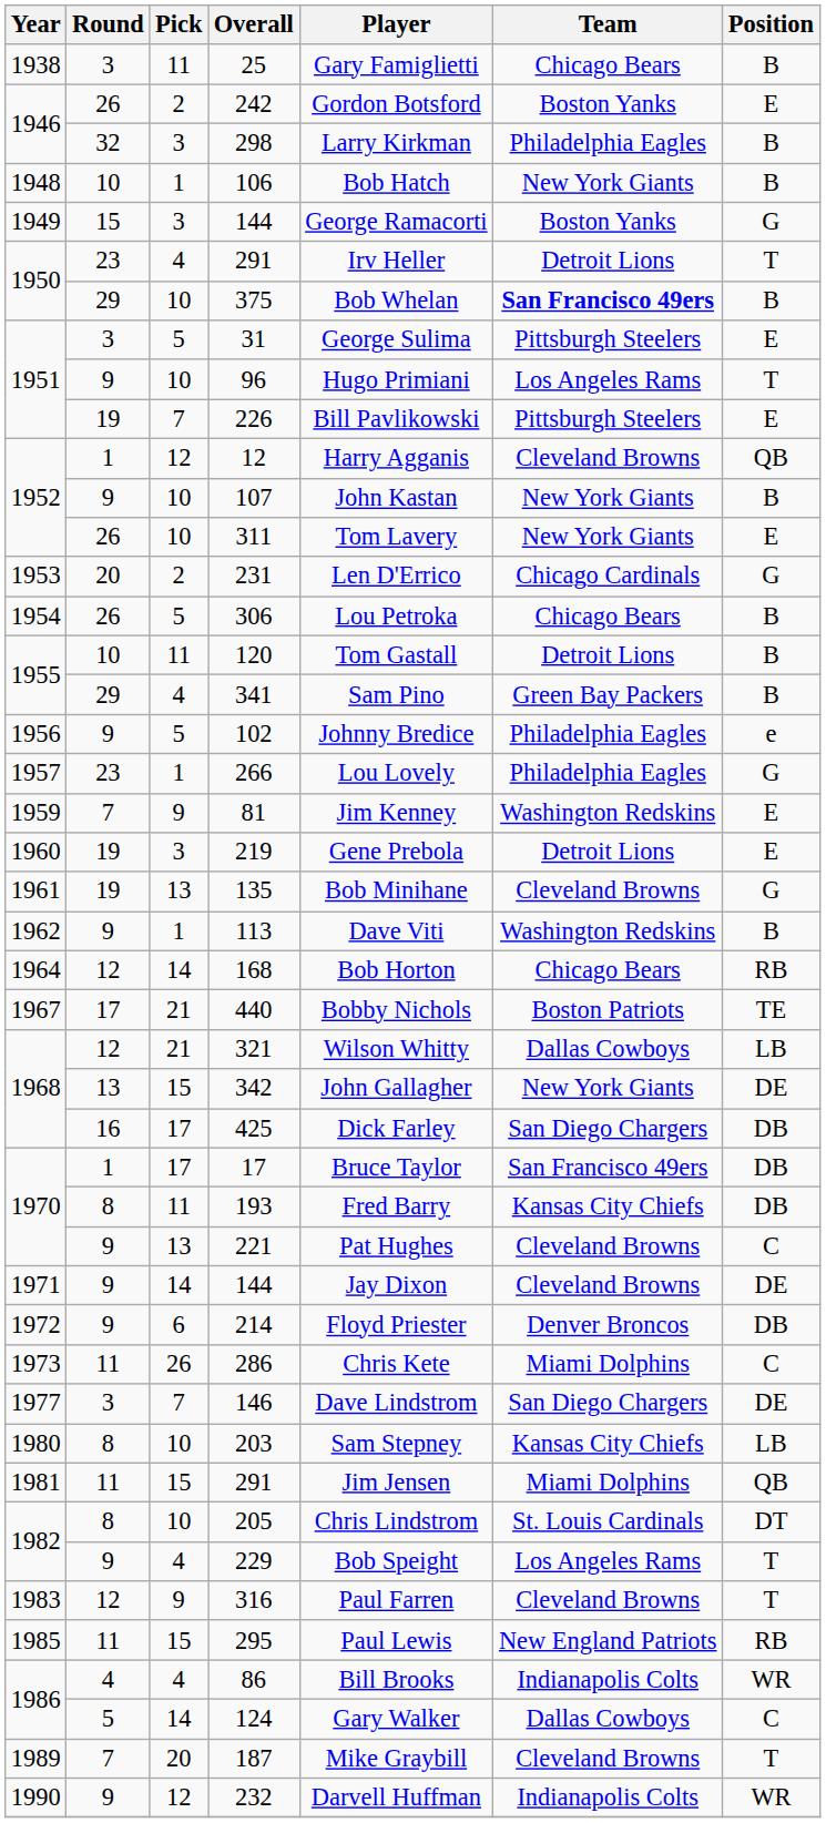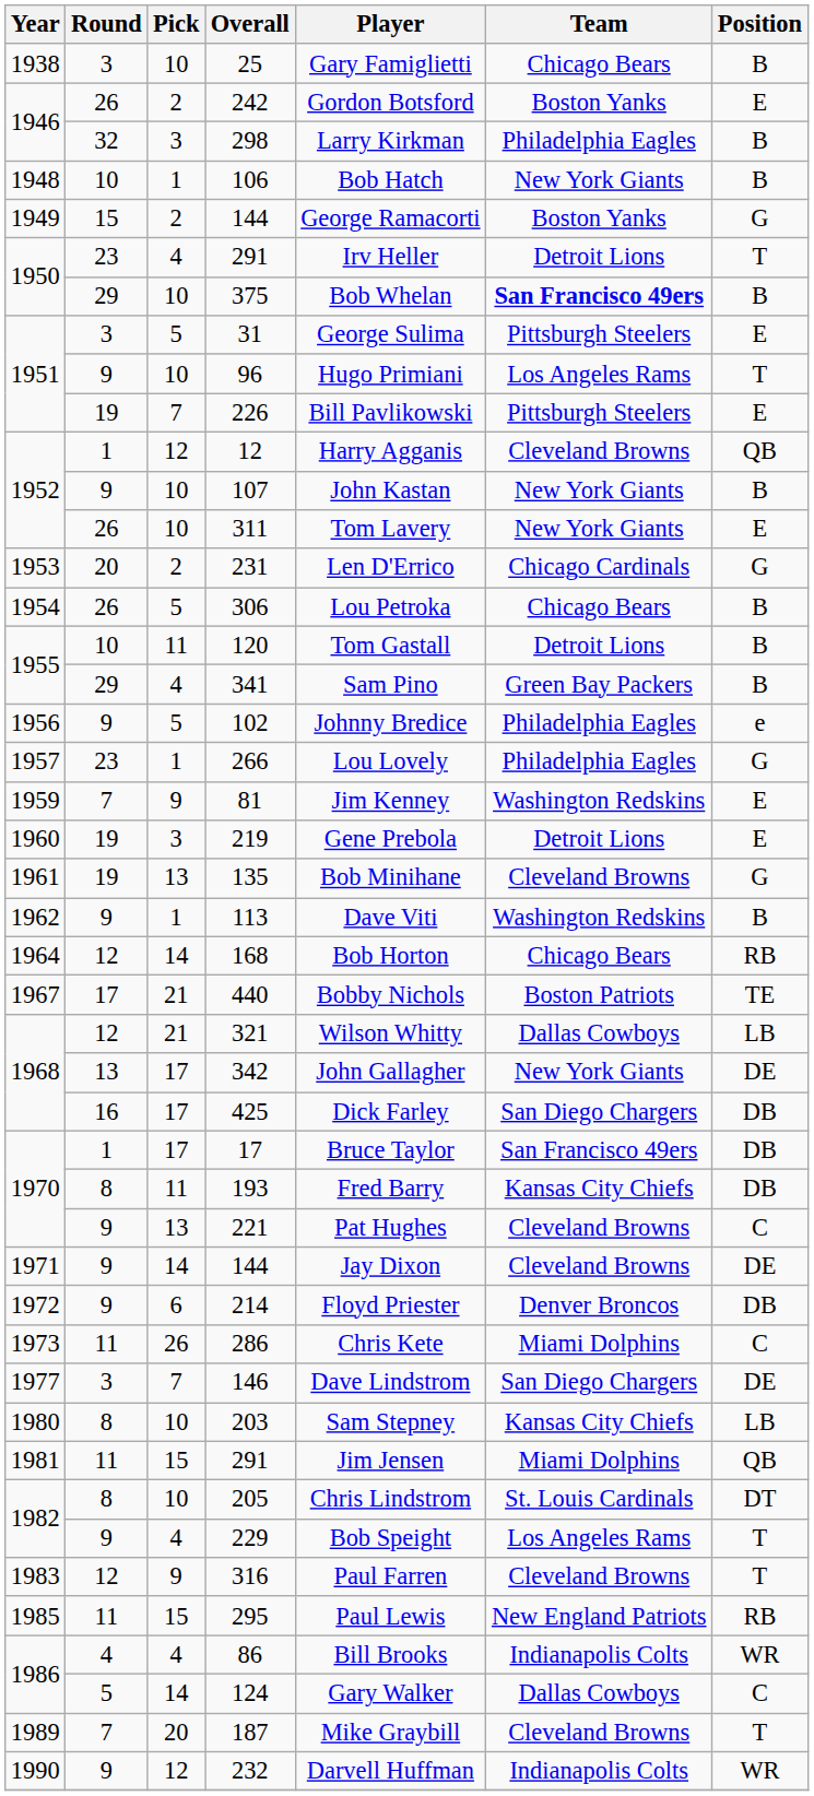 <table class="wikitable sortable" style="text-align: center;">
 <tr>
 <th>Year</th>
 <th>Round</th>
 <th>Pick</th>
 <th>Overall</th>
 <th>Player</th>
 <th>Team</th>
 <th>Position</th>
 </tr>
 <tr>
 <td>1938</td>
 <td>3</td>
-<td>11</td>
+<td>10</td>
 <td>25</td>
 <td><a href='#'>Gary Famiglietti</a></td>
 <td><a href='#'>Chicago Bears</a></td>
 <td>B</td>
 </tr>
 <tr>
 <td rowspan="2">1946</td>
 <td>26</td>
 <td>2</td>
 <td>242</td>
 <td><a href='#'>Gordon Botsford</a></td>
 <td><a href='#'>Boston Yanks</a></td>
 <td>E</td>
 </tr>
 <tr>
 <td>32</td>
 <td>3</td>
 <td>298</td>
 <td><a href='#'>Larry Kirkman</a></td>
 <td><a href='#'>Philadelphia Eagles</a></td>
 <td>B</td>
 </tr>
 <tr>
 <td>1948</td>
 <td>10</td>
 <td>1</td>
 <td>106</td>
 <td><a href='#'>Bob Hatch</a></td>
 <td><a href='#'>New York Giants</a></td>
 <td>B</td>
 </tr>
 <tr>
 <td>1949</td>
 <td>15</td>
-<td>3</td>
+<td>2</td>
 <td>144</td>
 <td><a href='#'>George Ramacorti</a></td>
 <td><a href='#'>Boston Yanks</a></td>
 <td>G</td>
 </tr>
 <tr>
 <td rowspan="2">1950</td>
 <td>23</td>
 <td>4</td>
 <td>291</td>
 <td><a href='#'>Irv Heller</a></td>
 <td><a href='#'>Detroit Lions</a></td>
 <td>T</td>
 </tr>
 <tr>
 <td>29</td>
 <td>10</td>
 <td>375</td>
 <td><a href='#'>Bob Whelan</a></td>
 <td><strong><a href='#'>San Francisco 49ers</a></strong></td>
 <td>B</td>
 </tr>
 <tr>
 <td rowspan="3">1951</td>
 <td>3</td>
 <td>5</td>
 <td>31</td>
 <td><a href='#'>George Sulima</a></td>
 <td><a href='#'>Pittsburgh Steelers</a></td>
 <td>E</td>
 </tr>
 <tr>
 <td>9</td>
 <td>10</td>
 <td>96</td>
 <td><a href='#'>Hugo Primiani</a></td>
 <td><a href='#'>Los Angeles Rams</a></td>
 <td>T</td>
 </tr>
 <tr>
 <td>19</td>
 <td>7</td>
 <td>226</td>
 <td><a href='#'>Bill Pavlikowski</a></td>
 <td><a href='#'>Pittsburgh Steelers</a></td>
 <td>E</td>
 </tr>
 <tr>
 <td rowspan="3">1952</td>
 <td>1</td>
 <td>12</td>
 <td>12</td>
 <td><a href='#'>Harry Agganis</a></td>
 <td><a href='#'>Cleveland Browns</a></td>
 <td>QB</td>
 </tr>
 <tr>
 <td>9</td>
 <td>10</td>
 <td>107</td>
 <td><a href='#'>John Kastan</a></td>
 <td><a href='#'>New York Giants</a></td>
 <td>B</td>
 </tr>
 <tr>
 <td>26</td>
 <td>10</td>
 <td>311</td>
 <td><a href='#'>Tom Lavery</a></td>
 <td><a href='#'>New York Giants</a></td>
 <td>E</td>
 </tr>
 <tr>
 <td>1953</td>
 <td>20</td>
 <td>2</td>
 <td>231</td>
 <td><a href='#'>Len D'Errico</a></td>
 <td><a href='#'>Chicago Cardinals</a></td>
 <td>G</td>
 </tr>
 <tr>
 <td>1954</td>
 <td>26</td>
 <td>5</td>
 <td>306</td>
 <td><a href='#'>Lou Petroka</a></td>
 <td><a href='#'>Chicago Bears</a></td>
 <td>B</td>
 </tr>
 <tr>
 <td rowspan="2">1955</td>
 <td>10</td>
 <td>11</td>
 <td>120</td>
 <td><a href='#'>Tom Gastall</a></td>
 <td><a href='#'>Detroit Lions</a></td>
 <td>B</td>
 </tr>
 <tr>
 <td>29</td>
 <td>4</td>
 <td>341</td>
 <td><a href='#'>Sam Pino</a></td>
 <td><a href='#'>Green Bay Packers</a></td>
 <td>B</td>
 </tr>
 <tr>
 <td>1956</td>
 <td>9</td>
 <td>5</td>
 <td>102</td>
 <td><a href='#'>Johnny Bredice</a></td>
 <td><a href='#'>Philadelphia Eagles</a></td>
 <td>e</td>
 </tr>
 <tr>
 <td>1957</td>
 <td>23</td>
 <td>1</td>
 <td>266</td>
 <td><a href='#'>Lou Lovely</a></td>
 <td><a href='#'>Philadelphia Eagles</a></td>
 <td>G</td>
 </tr>
 <tr>
 <td>1959</td>
 <td>7</td>
 <td>9</td>
 <td>81</td>
 <td><a href='#'>Jim Kenney</a></td>
 <td><a href='#'>Washington Redskins</a></td>
 <td>E</td>
 </tr>
 <tr>
 <td>1960</td>
 <td>19</td>
 <td>3</td>
 <td>219</td>
 <td><a href='#'>Gene Prebola</a></td>
 <td><a href='#'>Detroit Lions</a></td>
 <td>E</td>
 </tr>
 <tr>
 <td>1961</td>
 <td>19</td>
 <td>13</td>
 <td>135</td>
 <td><a href='#'>Bob Minihane</a></td>
 <td><a href='#'>Cleveland Browns</a></td>
 <td>G</td>
 </tr>
 <tr>
 <td>1962</td>
 <td>9</td>
 <td>1</td>
 <td>113</td>
 <td><a href='#'>Dave Viti</a></td>
 <td><a href='#'>Washington Redskins</a></td>
 <td>B</td>
 </tr>
 <tr>
 <td>1964</td>
 <td>12</td>
 <td>14</td>
 <td>168</td>
 <td><a href='#'>Bob Horton</a></td>
 <td><a href='#'>Chicago Bears</a></td>
 <td>RB</td>
 </tr>
 <tr>
 <td>1967</td>
 <td>17</td>
 <td>21</td>
 <td>440</td>
 <td><a href='#'>Bobby Nichols</a></td>
 <td><a href='#'>Boston Patriots</a></td>
 <td>TE</td>
 </tr>
 <tr>
 <td rowspan="3">1968</td>
 <td>12</td>
 <td>21</td>
 <td>321</td>
 <td><a href='#'>Wilson Whitty</a></td>
 <td><a href='#'>Dallas Cowboys</a></td>
 <td>LB</td>
 </tr>
 <tr>
 <td>13</td>
-<td>15</td>
+<td>17</td>
 <td>342</td>
 <td><a href='#'>John Gallagher</a></td>
 <td><a href='#'>New York Giants</a></td>
 <td>DE</td>
 </tr>
 <tr>
 <td>16</td>
 <td>17</td>
 <td>425</td>
 <td><a href='#'>Dick Farley</a></td>
 <td><a href='#'>San Diego Chargers</a></td>
 <td>DB</td>
 </tr>
 <tr>
 <td rowspan="3">1970</td>
 <td>1</td>
 <td>17</td>
 <td>17</td>
 <td><a href='#'>Bruce Taylor</a></td>
 <td><a href='#'>San Francisco 49ers</a></td>
 <td>DB</td>
 </tr>
 <tr>
 <td>8</td>
 <td>11</td>
 <td>193</td>
 <td><a href='#'>Fred Barry</a></td>
 <td><a href='#'>Kansas City Chiefs</a></td>
 <td>DB</td>
 </tr>
 <tr>
 <td>9</td>
 <td>13</td>
 <td>221</td>
 <td><a href='#'>Pat Hughes</a></td>
 <td><a href='#'>Cleveland Browns</a></td>
 <td>C</td>
 </tr>
 <tr>
 <td>1971</td>
 <td>9</td>
 <td>14</td>
 <td>144</td>
 <td><a href='#'>Jay Dixon</a></td>
 <td><a href='#'>Cleveland Browns</a></td>
 <td>DE</td>
 </tr>
 <tr>
 <td>1972</td>
 <td>9</td>
 <td>6</td>
 <td>214</td>
 <td><a href='#'>Floyd Priester</a></td>
 <td><a href='#'>Denver Broncos</a></td>
 <td>DB</td>
 </tr>
 <tr>
 <td>1973</td>
 <td>11</td>
 <td>26</td>
 <td>286</td>
 <td><a href='#'>Chris Kete</a></td>
 <td><a href='#'>Miami Dolphins</a></td>
 <td>C</td>
 </tr>
 <tr>
 <td>1977</td>
 <td>3</td>
 <td>7</td>
 <td>146</td>
 <td><a href='#'>Dave Lindstrom</a></td>
 <td><a href='#'>San Diego Chargers</a></td>
 <td>DE</td>
 </tr>
 <tr>
 <td>1980</td>
 <td>8</td>
 <td>10</td>
 <td>203</td>
 <td><a href='#'>Sam Stepney</a></td>
 <td><a href='#'>Kansas City Chiefs</a></td>
 <td>LB</td>
 </tr>
 <tr>
 <td>1981</td>
 <td>11</td>
 <td>15</td>
 <td>291</td>
 <td><a href='#'>Jim Jensen</a></td>
 <td><a href='#'>Miami Dolphins</a></td>
 <td>QB</td>
 </tr>
 <tr>
 <td rowspan="2">1982</td>
 <td>8</td>
 <td>10</td>
 <td>205</td>
 <td><a href='#'>Chris Lindstrom</a></td>
 <td><a href='#'>St. Louis Cardinals</a></td>
 <td>DT</td>
 </tr>
 <tr>
 <td>9</td>
 <td>4</td>
 <td>229</td>
 <td><a href='#'>Bob Speight</a></td>
 <td><a href='#'>Los Angeles Rams</a></td>
 <td>T</td>
 </tr>
 <tr>
 <td>1983</td>
 <td>12</td>
 <td>9</td>
 <td>316</td>
 <td><a href='#'>Paul Farren</a></td>
 <td><a href='#'>Cleveland Browns</a></td>
 <td>T</td>
 </tr>
 <tr>
 <td>1985</td>
 <td>11</td>
 <td>15</td>
 <td>295</td>
 <td><a href='#'>Paul Lewis</a></td>
 <td><a href='#'>New England Patriots</a></td>
 <td>RB</td>
 </tr>
 <tr>
 <td rowspan="2">1986</td>
 <td>4</td>
 <td>4</td>
 <td>86</td>
 <td><a href='#'>Bill Brooks</a></td>
 <td><a href='#'>Indianapolis Colts</a></td>
 <td>WR</td>
 </tr>
 <tr>
 <td>5</td>
 <td>14</td>
 <td>124</td>
 <td><a href='#'>Gary Walker</a></td>
 <td><a href='#'>Dallas Cowboys</a></td>
 <td>C</td>
 </tr>
 <tr>
 <td>1989</td>
 <td>7</td>
 <td>20</td>
 <td>187</td>
 <td><a href='#'>Mike Graybill</a></td>
 <td><a href='#'>Cleveland Browns</a></td>
 <td>T</td>
 </tr>
 <tr>
 <td>1990</td>
 <td>9</td>
 <td>12</td>
 <td>232</td>
 <td><a href='#'>Darvell Huffman</a></td>
 <td><a href='#'>Indianapolis Colts</a></td>
 <td>WR</td>
 </tr>
 <tr>
 </tr>
 </table>
